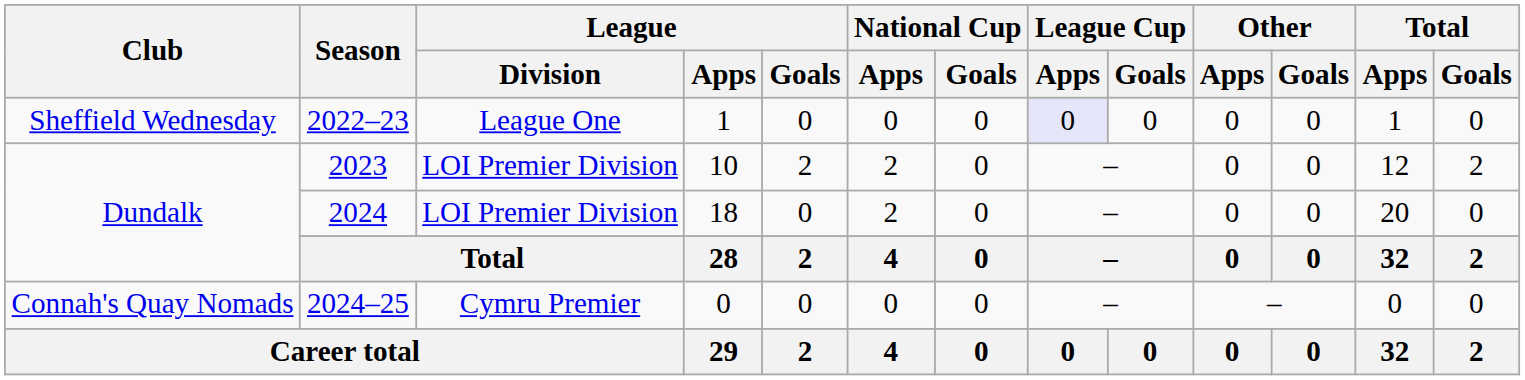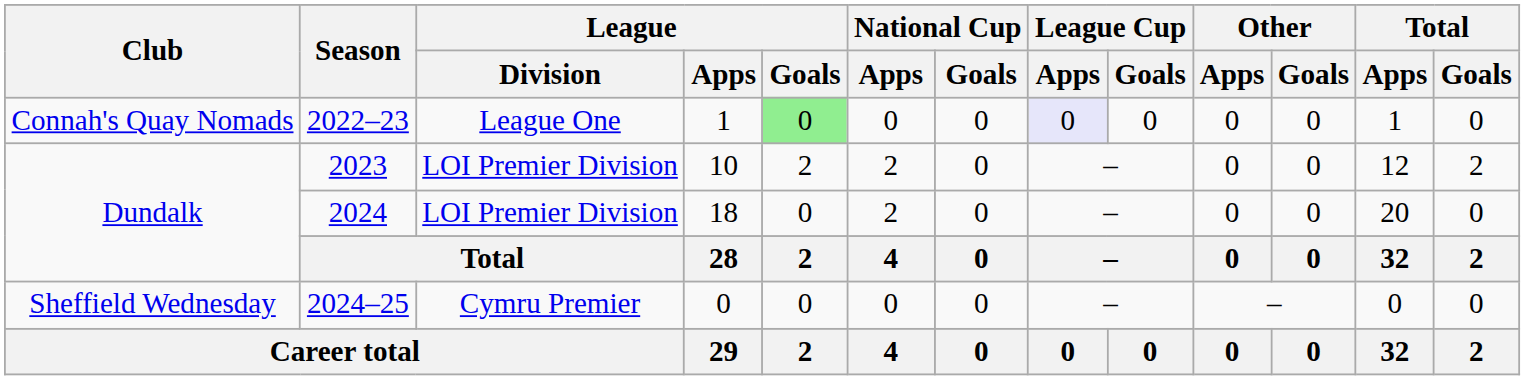 <table class=wikitable style="text-align:center">
 <tr>
 <th rowspan=2>Club</th>
 <th rowspan=2>Season</th>
 <th colspan=3>League</th>
 <th colspan=2>National Cup</th>
 <th colspan=2>League Cup</th>
 <th colspan=2>Other</th>
 <th colspan=2>Total</th>
 </tr>
 <tr>
 <th>Division</th>
 <th>Apps</th>
 <th>Goals</th>
 <th>Apps</th>
 <th>Goals</th>
 <th>Apps</th>
 <th>Goals</th>
 <th>Apps</th>
 <th>Goals</th>
 <th>Apps</th>
 <th>Goals</th>
 </tr>
 <tr>
-<td><a href='#'>Sheffield Wednesday</a></td>
+<td><a href='#'>Connah's Quay Nomads</a></td>
 <td><a href='#'>2022–23</a></td>
 <td><a href='#'>League One</a></td>
 <td>1</td>
-<td>0</td>
+<td style="background: lightgreen;">0</td>
 <td>0</td>
 <td>0</td>
 <td style="background: lavender;">0</td>
 <td>0</td>
 <td>0</td>
 <td>0</td>
 <td>1</td>
 <td>0</td>
 </tr>
 <tr>
 <td rowspan=3><a href='#'>Dundalk</a></td>
 <td><a href='#'>2023</a></td>
 <td><a href='#'>LOI Premier Division</a></td>
 <td>10</td>
 <td>2</td>
 <td>2</td>
 <td>0</td>
 <td colspan="2">–</td>
 <td>0</td>
 <td>0</td>
 <td>12</td>
 <td>2</td>
 </tr>
 <tr>
 <td><a href='#'>2024</a></td>
 <td><a href='#'>LOI Premier Division</a></td>
 <td>18</td>
 <td>0</td>
 <td>2</td>
 <td>0</td>
 <td colspan="2">–</td>
 <td>0</td>
 <td>0</td>
 <td>20</td>
 <td>0</td>
 </tr>
 <tr>
 <th colspan=2>Total</th>
 <th>28</th>
 <th>2</th>
 <th>4</th>
 <th>0</th>
 <th colspan="2">–</th>
 <th>0</th>
 <th>0</th>
 <th>32</th>
 <th>2</th>
 </tr>
 <tr>
-<td><a href='#'>Connah's Quay Nomads</a></td>
+<td><a href='#'>Sheffield Wednesday</a></td>
 <td><a href='#'>2024–25</a></td>
 <td><a href='#'>Cymru Premier</a></td>
 <td>0</td>
 <td>0</td>
 <td>0</td>
 <td>0</td>
 <td colspan="2">–</td>
 <td colspan="2">–</td>
 <td>0</td>
 <td>0</td>
 </tr>
 <tr>
 <th colspan=3>Career total</th>
 <th>29</th>
 <th>2</th>
 <th>4</th>
 <th>0</th>
 <th>0</th>
 <th>0</th>
 <th>0</th>
 <th>0</th>
 <th>32</th>
 <th>2</th>
 </tr>
 </table>
